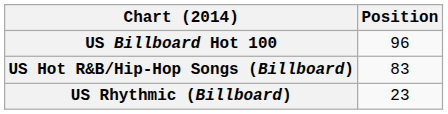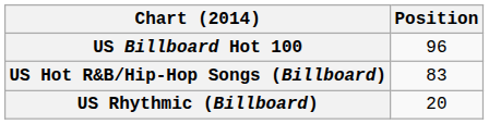 <table class="wikitable plainrowheaders" style="text-align:center">
 <tr>
 <th scope="col">Chart (2014)</th>
 <th scope="col">Position</th>
 </tr>
 <tr>
 <th scope="row">US <em>Billboard</em> Hot 100</th>
 <td>96</td>
 </tr>
 <tr>
 <th scope="row">US Hot R&B/Hip-Hop Songs (<em>Billboard</em>)</th>
 <td>83</td>
 </tr>
 <tr>
 <th scope="row">US Rhythmic (<em>Billboard</em>)</th>
-<td>23</td>
+<td>20</td>
 </tr>
 </table>
